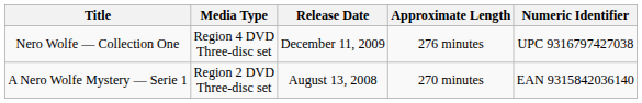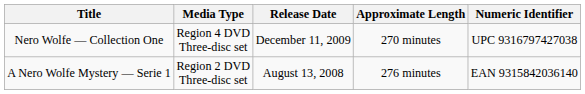 <table class="wikitable">
 <tr>
 <th>Title</th>
 <th>Media Type</th>
 <th>Release Date</th>
 <th>Approximate Length</th>
 <th>Numeric Identifier</th>
 </tr>
 <tr>
 <td align="center">Nero Wolfe — Collection One</td>
 <td align="center">Region 4 DVD<br>Three-disc set</td>
 <td align="center">December 11, 2009</td>
-<td align="center">276 minutes</td>
+<td align="center">270 minutes</td>
 <td align="center">UPC 9316797427038</td>
 </tr>
 <tr>
 <td align="center">A Nero Wolfe Mystery — Serie 1</td>
 <td align="center">Region 2 DVD<br>Three-disc set</td>
 <td align="center">August 13, 2008</td>
-<td align="center">270 minutes</td>
+<td align="center">276 minutes</td>
 <td align="center">EAN 9315842036140</td>
 </tr>
 </table>
